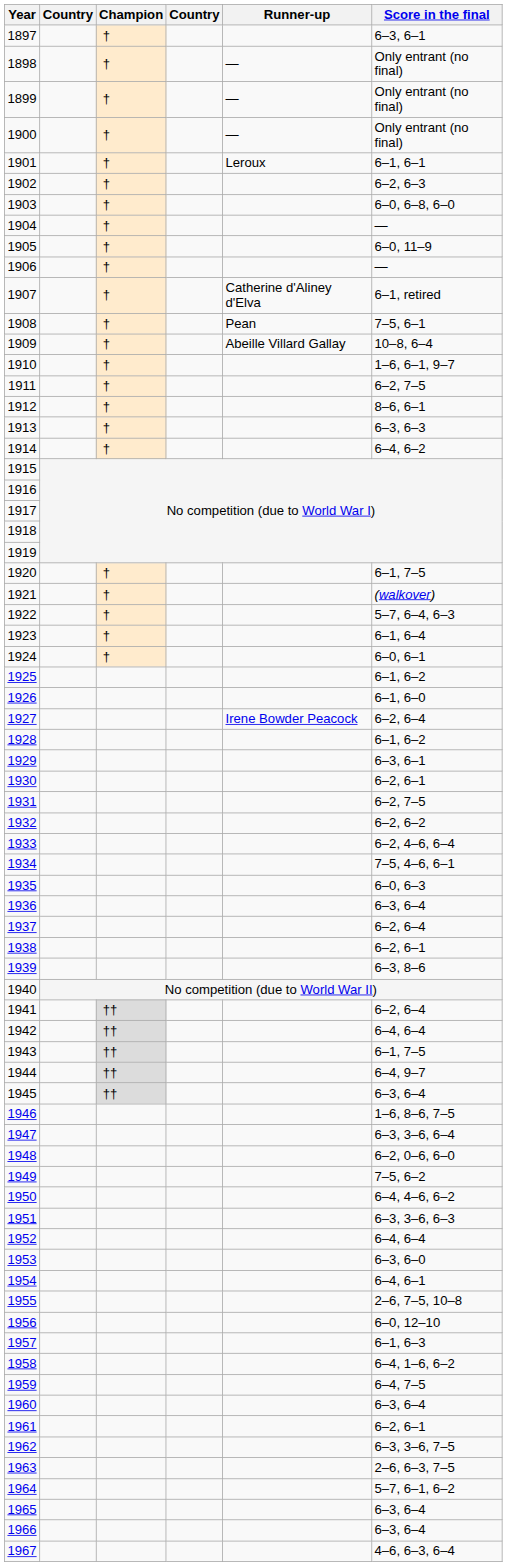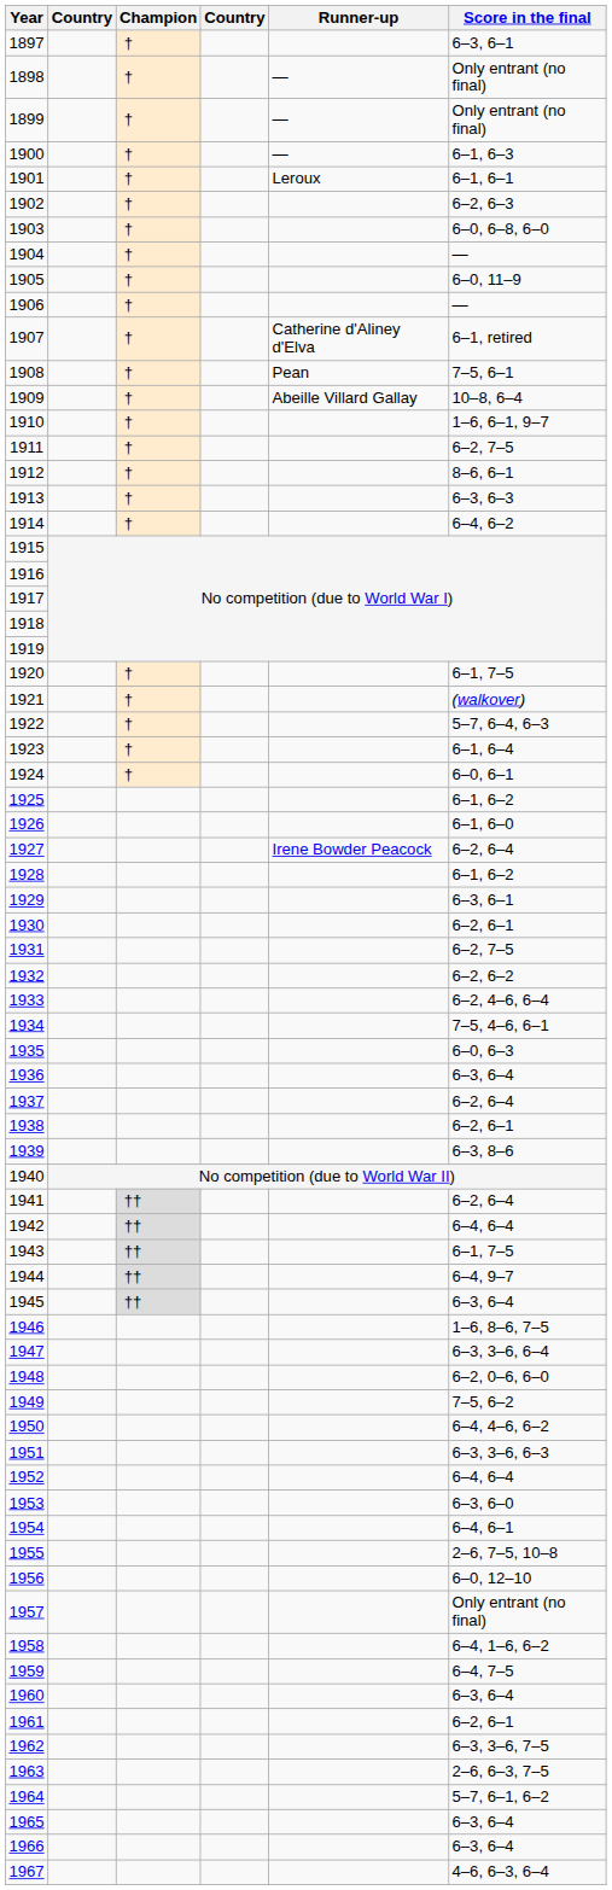 <table class="sortable wikitable">
 <tr>
 <th>Year</th>
 <th>Country</th>
 <th>Champion</th>
 <th>Country</th>
 <th>Runner-up</th>
 <th class="unsortable"><a href='#'>Score in the final</a></th>
 </tr>
 <tr>
 <td align=center>1897</td>
 <td></td>
 <td style="background: #ffebcd"> †</td>
 <td></td>
 <td></td>
 <td>6–3, 6–1</td>
 </tr>
 <tr>
 <td align=center>1898</td>
 <td></td>
 <td style="background: #ffebcd"> †</td>
 <td></td>
 <td>—</td>
 <td>Only entrant (no final)</td>
 </tr>
 <tr>
 <td align=center>1899</td>
 <td></td>
 <td style="background: #ffebcd"> †</td>
 <td></td>
 <td>—</td>
 <td>Only entrant (no final)</td>
 </tr>
 <tr>
 <td align=center>1900</td>
 <td></td>
 <td style="background: #ffebcd"> †</td>
 <td></td>
 <td>—</td>
-<td>Only entrant (no final)</td>
+<td>6–1, 6–3</td>
 </tr>
 <tr>
 <td align=center>1901</td>
 <td></td>
 <td style="background: #ffebcd"> †</td>
 <td></td>
 <td>Leroux</td>
 <td>6–1, 6–1</td>
 </tr>
 <tr>
 <td align=center>1902</td>
 <td></td>
 <td style="background: #ffebcd"> †</td>
 <td></td>
 <td></td>
 <td>6–2, 6–3</td>
 </tr>
 <tr>
 <td align=center>1903</td>
 <td></td>
 <td style="background: #ffebcd"> †</td>
 <td></td>
 <td></td>
 <td>6–0, 6–8, 6–0</td>
 </tr>
 <tr>
 <td align=center>1904</td>
 <td></td>
 <td style="background: #ffebcd"> †</td>
 <td></td>
 <td></td>
 <td>—</td>
 </tr>
 <tr>
 <td align=center>1905</td>
 <td></td>
 <td style="background: #ffebcd"> †</td>
 <td></td>
 <td></td>
 <td>6–0, 11–9</td>
 </tr>
 <tr>
 <td align=center>1906</td>
 <td></td>
 <td style="background: #ffebcd"> †</td>
 <td></td>
 <td></td>
 <td>—</td>
 </tr>
 <tr>
 <td align=center>1907</td>
 <td></td>
 <td style="background: #ffebcd"> †</td>
 <td></td>
 <td>Catherine d'Aliney d'Elva</td>
 <td>6–1, retired</td>
 </tr>
 <tr>
 <td align=center>1908</td>
 <td></td>
 <td style="background: #ffebcd"> †</td>
 <td></td>
 <td>Pean</td>
 <td>7–5, 6–1</td>
 </tr>
 <tr>
 <td align=center>1909</td>
 <td></td>
 <td style="background: #ffebcd"> †</td>
 <td></td>
 <td>Abeille Villard Gallay</td>
 <td>10–8, 6–4</td>
 </tr>
 <tr>
 <td align=center>1910</td>
 <td></td>
 <td style="background: #ffebcd"> †</td>
 <td></td>
 <td></td>
 <td>1–6, 6–1, 9–7</td>
 </tr>
 <tr>
 <td align=center>1911</td>
 <td></td>
 <td style="background: #ffebcd"> †</td>
 <td></td>
 <td></td>
 <td>6–2, 7–5</td>
 </tr>
 <tr>
 <td align=center>1912</td>
 <td></td>
 <td style="background: #ffebcd"> †</td>
 <td></td>
 <td></td>
 <td>8–6, 6–1</td>
 </tr>
 <tr>
 <td align=center>1913</td>
 <td></td>
 <td style="background: #ffebcd"> †</td>
 <td></td>
 <td></td>
 <td>6–3, 6–3</td>
 </tr>
 <tr>
 <td align=center>1914</td>
 <td></td>
 <td style="background: #ffebcd"> †</td>
 <td></td>
 <td></td>
 <td>6–4, 6–2</td>
 </tr>
 <tr>
 <td align=center>1915</td>
 <td rowspan="5" colspan="5" align="center" bgcolor="F5F5F5">No competition (due to <a href='#'>World War I</a>)</td>
 </tr>
 <tr>
 <td align=center>1916</td>
 </tr>
 <tr>
 <td align=center>1917</td>
 </tr>
 <tr>
 <td align=center>1918</td>
 </tr>
 <tr>
 <td align=center>1919</td>
 </tr>
 <tr>
 <td align=center>1920</td>
 <td></td>
 <td style="background: #ffebcd"> †</td>
 <td></td>
 <td></td>
 <td>6–1, 7–5</td>
 </tr>
 <tr>
 <td align=center>1921</td>
 <td></td>
 <td style="background: #ffebcd"> †</td>
 <td></td>
 <td></td>
 <td><em>(<a href='#'>walkover</a>)</em></td>
 </tr>
 <tr>
 <td align=center>1922</td>
 <td></td>
 <td style="background: #ffebcd"> †</td>
 <td></td>
 <td></td>
 <td>5–7, 6–4, 6–3</td>
 </tr>
 <tr>
 <td align=center>1923</td>
 <td></td>
 <td style="background: #ffebcd"> †</td>
 <td></td>
 <td></td>
 <td>6–1, 6–4</td>
 </tr>
 <tr>
 <td align=center>1924</td>
 <td></td>
 <td style="background: #ffebcd"> †</td>
 <td></td>
 <td></td>
 <td>6–0, 6–1</td>
 </tr>
 <tr>
 <td align=center><a href='#'>1925</a></td>
 <td></td>
 <td></td>
 <td></td>
 <td></td>
 <td>6–1, 6–2</td>
 </tr>
 <tr>
 <td align=center><a href='#'>1926</a></td>
 <td></td>
 <td></td>
 <td></td>
 <td></td>
 <td>6–1, 6–0</td>
 </tr>
 <tr>
 <td align=center><a href='#'>1927</a></td>
 <td></td>
 <td></td>
 <td></td>
 <td><a href='#'>Irene Bowder Peacock</a></td>
 <td>6–2, 6–4</td>
 </tr>
 <tr>
 <td align=center><a href='#'>1928</a></td>
 <td></td>
 <td></td>
 <td></td>
 <td></td>
 <td>6–1, 6–2</td>
 </tr>
 <tr>
 <td align=center><a href='#'>1929</a></td>
 <td></td>
 <td></td>
 <td></td>
 <td></td>
 <td>6–3, 6–1</td>
 </tr>
 <tr>
 <td align=center><a href='#'>1930</a></td>
 <td></td>
 <td></td>
 <td></td>
 <td></td>
 <td>6–2, 6–1</td>
 </tr>
 <tr>
 <td align=center><a href='#'>1931</a></td>
 <td></td>
 <td></td>
 <td></td>
 <td></td>
 <td>6–2, 7–5</td>
 </tr>
 <tr>
 <td align=center><a href='#'>1932</a></td>
 <td></td>
 <td></td>
 <td></td>
 <td></td>
 <td>6–2, 6–2</td>
 </tr>
 <tr>
 <td align=center><a href='#'>1933</a></td>
 <td></td>
 <td></td>
 <td></td>
 <td></td>
 <td>6–2, 4–6, 6–4</td>
 </tr>
 <tr>
 <td align=center><a href='#'>1934</a></td>
 <td></td>
 <td></td>
 <td></td>
 <td></td>
 <td>7–5, 4–6, 6–1</td>
 </tr>
 <tr>
 <td align=center><a href='#'>1935</a></td>
 <td></td>
 <td></td>
 <td></td>
 <td></td>
 <td>6–0, 6–3</td>
 </tr>
 <tr>
 <td align=center><a href='#'>1936</a></td>
 <td></td>
 <td></td>
 <td></td>
 <td></td>
 <td>6–3, 6–4</td>
 </tr>
 <tr>
 <td align=center><a href='#'>1937</a></td>
 <td></td>
 <td></td>
 <td></td>
 <td></td>
 <td>6–2, 6–4</td>
 </tr>
 <tr>
 <td align=center><a href='#'>1938</a></td>
 <td></td>
 <td></td>
 <td></td>
 <td></td>
 <td>6–2, 6–1</td>
 </tr>
 <tr>
 <td align=center><a href='#'>1939</a></td>
 <td></td>
 <td></td>
 <td></td>
 <td></td>
 <td>6–3, 8–6</td>
 </tr>
 <tr>
 <td align=center>1940</td>
 <td rowspan="1" colspan="5" align="center" bgcolor="F5F5F5">No competition (due to <a href='#'>World War II</a>)</td>
 </tr>
 <tr>
 <td align=center>1941</td>
 <td></td>
 <td style="background: #DCDCDC"> ††</td>
 <td></td>
 <td></td>
 <td>6–2, 6–4</td>
 </tr>
 <tr>
 <td align=center>1942</td>
 <td></td>
 <td style="background: #DCDCDC"> ††</td>
 <td></td>
 <td></td>
 <td>6–4, 6–4</td>
 </tr>
 <tr>
 <td align=center>1943</td>
 <td></td>
 <td style="background: #DCDCDC"> ††</td>
 <td></td>
 <td></td>
 <td>6–1, 7–5</td>
 </tr>
 <tr>
 <td align=center>1944</td>
 <td></td>
 <td style="background: #DCDCDC"> ††</td>
 <td></td>
 <td></td>
 <td>6–4, 9–7</td>
 </tr>
 <tr>
 <td align=center>1945</td>
 <td></td>
 <td style="background: #DCDCDC"> ††</td>
 <td></td>
 <td></td>
 <td>6–3, 6–4</td>
 </tr>
 <tr>
 <td align=center><a href='#'>1946</a></td>
 <td></td>
 <td></td>
 <td></td>
 <td></td>
 <td>1–6, 8–6, 7–5</td>
 </tr>
 <tr>
 <td align=center><a href='#'>1947</a></td>
 <td></td>
 <td></td>
 <td></td>
 <td></td>
 <td>6–3, 3–6, 6–4</td>
 </tr>
 <tr>
 <td align=center><a href='#'>1948</a></td>
 <td></td>
 <td></td>
 <td></td>
 <td></td>
 <td>6–2, 0–6, 6–0</td>
 </tr>
 <tr>
 <td align=center><a href='#'>1949</a></td>
 <td></td>
 <td></td>
 <td></td>
 <td></td>
 <td>7–5, 6–2</td>
 </tr>
 <tr>
 <td align=center><a href='#'>1950</a></td>
 <td></td>
 <td></td>
 <td></td>
 <td></td>
 <td>6–4, 4–6, 6–2</td>
 </tr>
 <tr>
 <td align=center><a href='#'>1951</a></td>
 <td></td>
 <td></td>
 <td></td>
 <td></td>
 <td>6–3, 3–6, 6–3</td>
 </tr>
 <tr>
 <td align=center><a href='#'>1952</a></td>
 <td></td>
 <td></td>
 <td></td>
 <td></td>
 <td>6–4, 6–4</td>
 </tr>
 <tr>
 <td align=center><a href='#'>1953</a></td>
 <td></td>
 <td></td>
 <td></td>
 <td></td>
 <td>6–3, 6–0</td>
 </tr>
 <tr>
 <td align=center><a href='#'>1954</a></td>
 <td></td>
 <td></td>
 <td></td>
 <td></td>
 <td>6–4, 6–1</td>
 </tr>
 <tr>
 <td align=center><a href='#'>1955</a></td>
 <td></td>
 <td></td>
 <td></td>
 <td></td>
 <td>2–6, 7–5, 10–8</td>
 </tr>
 <tr>
 <td align=center><a href='#'>1956</a></td>
 <td></td>
 <td></td>
 <td></td>
 <td></td>
 <td>6–0, 12–10</td>
 </tr>
 <tr>
 <td align=center><a href='#'>1957</a></td>
 <td></td>
 <td></td>
 <td></td>
 <td></td>
-<td>6–1, 6–3</td>
+<td>Only entrant (no final)</td>
 </tr>
 <tr>
 <td align=center><a href='#'>1958</a></td>
 <td></td>
 <td></td>
 <td></td>
 <td></td>
 <td>6–4, 1–6, 6–2</td>
 </tr>
 <tr>
 <td align=center><a href='#'>1959</a></td>
 <td></td>
 <td></td>
 <td></td>
 <td></td>
 <td>6–4, 7–5</td>
 </tr>
 <tr>
 <td align=center><a href='#'>1960</a></td>
 <td></td>
 <td></td>
 <td></td>
 <td></td>
 <td>6–3, 6–4</td>
 </tr>
 <tr>
 <td align=center><a href='#'>1961</a></td>
 <td></td>
 <td></td>
 <td></td>
 <td></td>
 <td>6–2, 6–1</td>
 </tr>
 <tr>
 <td align=center><a href='#'>1962</a></td>
 <td></td>
 <td></td>
 <td></td>
 <td></td>
 <td>6–3, 3–6, 7–5</td>
 </tr>
 <tr>
 <td align=center><a href='#'>1963</a></td>
 <td></td>
 <td></td>
 <td></td>
 <td></td>
 <td>2–6, 6–3, 7–5</td>
 </tr>
 <tr>
 <td align=center><a href='#'>1964</a></td>
 <td></td>
 <td></td>
 <td></td>
 <td></td>
 <td>5–7, 6–1, 6–2</td>
 </tr>
 <tr>
 <td align=center><a href='#'>1965</a></td>
 <td></td>
 <td></td>
 <td></td>
 <td></td>
 <td>6–3, 6–4</td>
 </tr>
 <tr>
 <td align=center><a href='#'>1966</a></td>
 <td></td>
 <td></td>
 <td></td>
 <td></td>
 <td>6–3, 6–4</td>
 </tr>
 <tr>
 <td align=center><a href='#'>1967</a></td>
 <td></td>
 <td></td>
 <td></td>
 <td></td>
 <td>4–6, 6–3, 6–4</td>
 </tr>
 </table>
